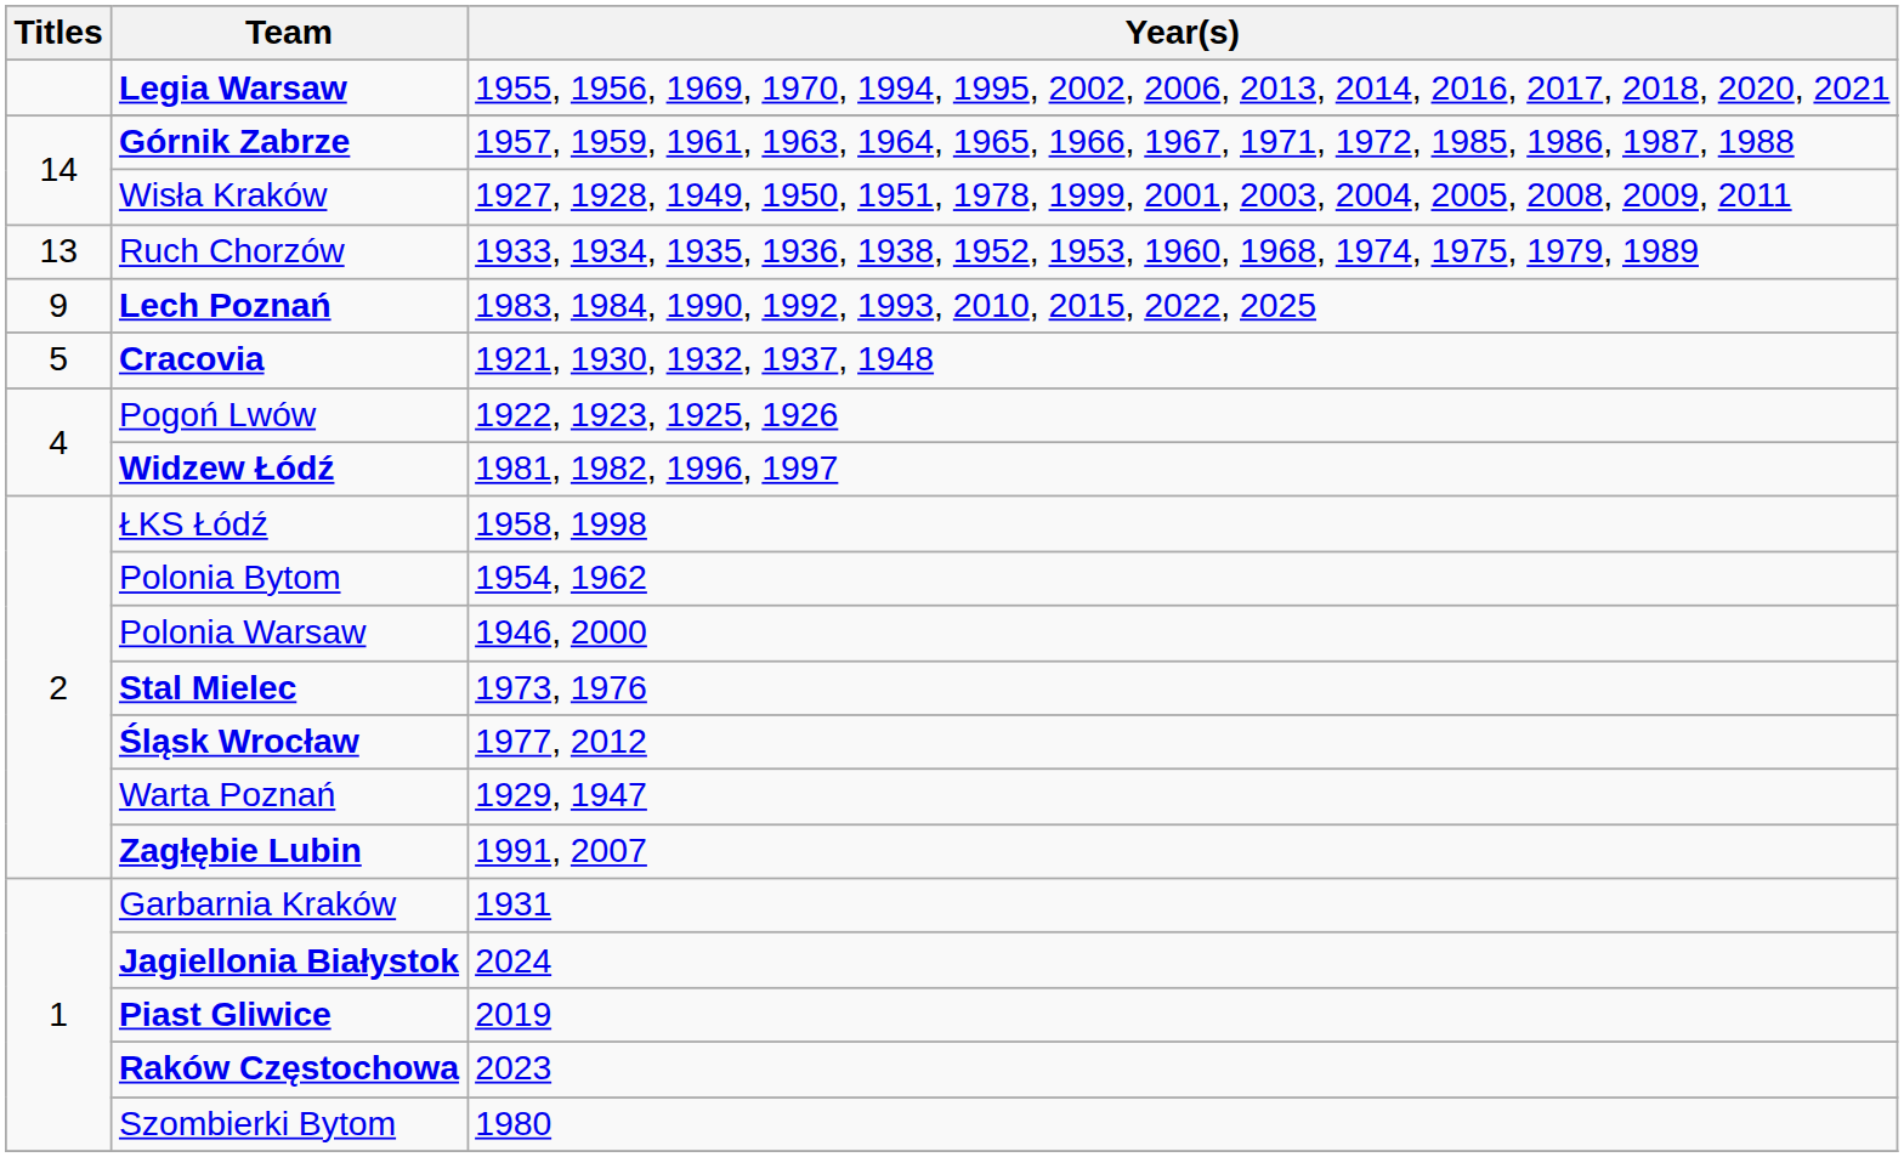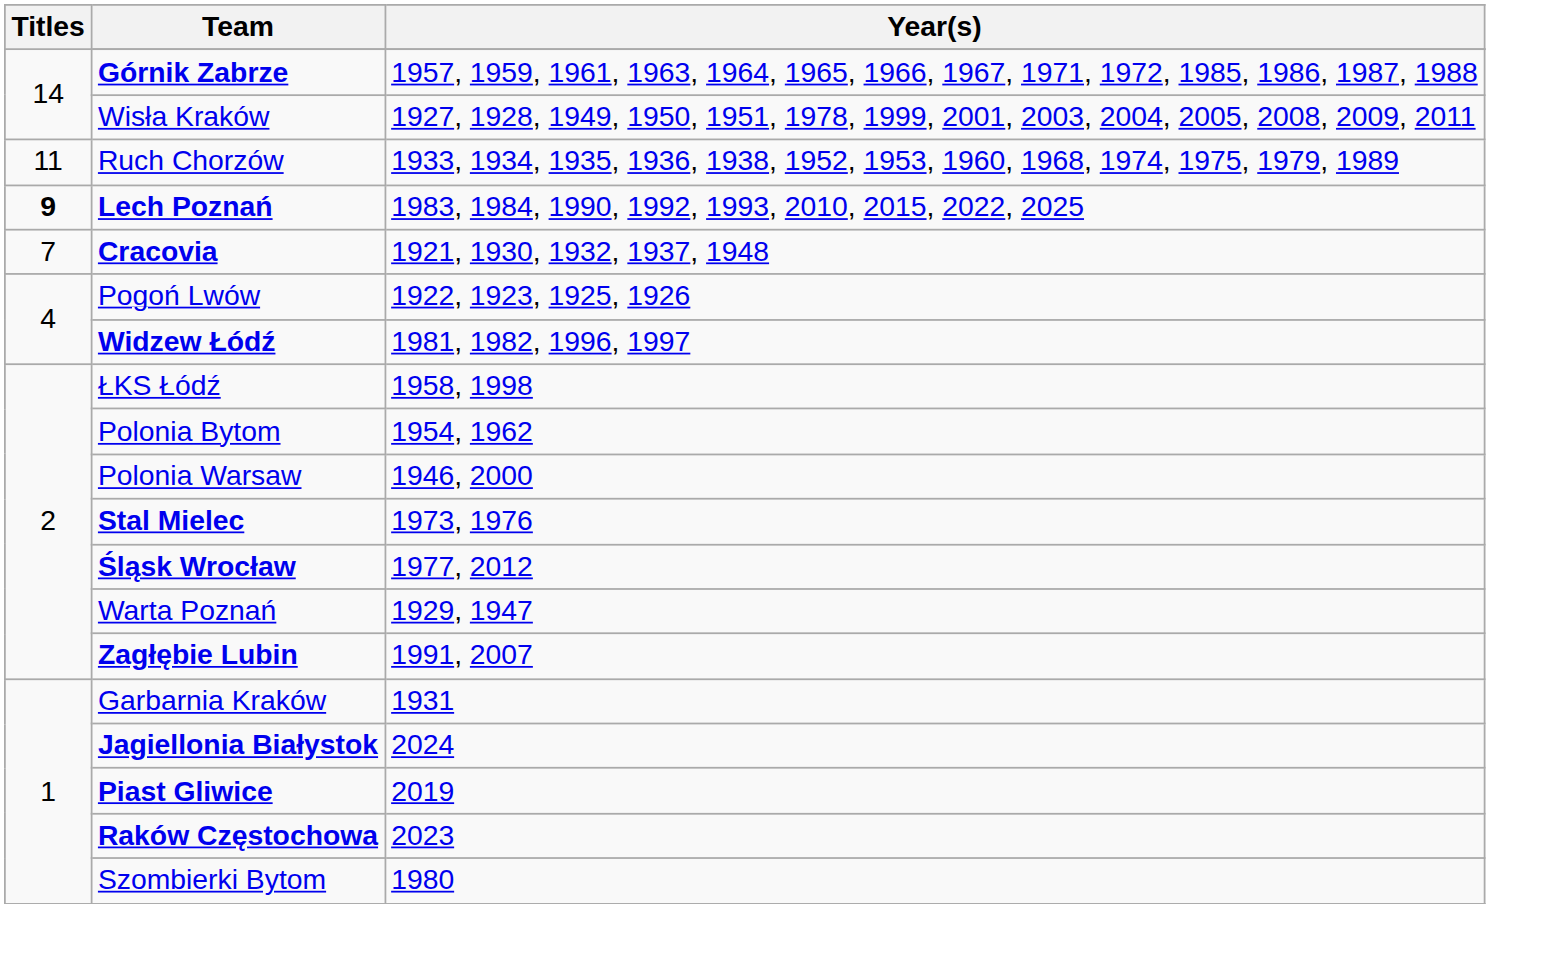 <table class="wikitable">
 <tr>
 <th><strong>Titles</strong></th>
 <th><strong>Team</strong></th>
 <th><strong>Year(s)</strong></th>
-</tr>
-<tr>
-<td></td>
-<td><strong><a href='#'>Legia Warsaw</a></strong></td>
-<td><a href='#'>1955</a>, <a href='#'>1956</a>, <a href='#'>1969</a>, <a href='#'>1970</a>, <a href='#'>1994</a>, <a href='#'>1995</a>, <a href='#'>2002</a>, <a href='#'>2006</a>, <a href='#'>2013</a>, <a href='#'>2014</a>, <a href='#'>2016</a>, <a href='#'>2017</a>, <a href='#'>2018</a>, <a href='#'>2020</a>, <a href='#'>2021</a></td>
 </tr>
 <tr>
 <td rowspan="3" style="text-align:center;">14</td>
 </tr>
 <tr>
 <td><strong><a href='#'>Górnik Zabrze</a></strong></td>
 <td><a href='#'>1957</a>, <a href='#'>1959</a>, <a href='#'>1961</a>, <a href='#'>1963</a>, <a href='#'>1964</a>, <a href='#'>1965</a>, <a href='#'>1966</a>, <a href='#'>1967</a>, <a href='#'>1971</a>, <a href='#'>1972</a>, <a href='#'>1985</a>, <a href='#'>1986</a>, <a href='#'>1987</a>, <a href='#'>1988</a></td>
 </tr>
 <tr>
 <td><a href='#'>Wisła Kraków</a></td>
 <td><a href='#'>1927</a>, <a href='#'>1928</a>, <a href='#'>1949</a>, <a href='#'>1950</a>, <a href='#'>1951</a>, <a href='#'>1978</a>, <a href='#'>1999</a>, <a href='#'>2001</a>, <a href='#'>2003</a>, <a href='#'>2004</a>, <a href='#'>2005</a>, <a href='#'>2008</a>, <a href='#'>2009</a>, <a href='#'>2011</a></td>
 </tr>
 <tr>
-<td rowspan="1" style="text-align:center;">13</td>
+<td rowspan="1" style="text-align:center;">11</td>
 <td><a href='#'>Ruch Chorzów</a></td>
 <td><a href='#'>1933</a>, <a href='#'>1934</a>, <a href='#'>1935</a>, <a href='#'>1936</a>, <a href='#'>1938</a>, <a href='#'>1952</a>, <a href='#'>1953</a>, <a href='#'>1960</a>, <a href='#'>1968</a>, <a href='#'>1974</a>, <a href='#'>1975</a>, <a href='#'>1979</a>, <a href='#'>1989</a></td>
 </tr>
 <tr>
-<td rowspan="1" style="text-align:center;">9</td>
+<td rowspan="1" style="text-align:center;"><strong>9</strong></td>
 <td><strong><a href='#'>Lech Poznań</a></strong></td>
 <td><a href='#'>1983</a>, <a href='#'>1984</a>, <a href='#'>1990</a>, <a href='#'>1992</a>, <a href='#'>1993</a>, <a href='#'>2010</a>, <a href='#'>2015</a>, <a href='#'>2022</a>, <a href='#'>2025</a></td>
 </tr>
 <tr>
-<td rowspan="1" style="text-align:center;">5</td>
+<td rowspan="1" style="text-align:center;">7</td>
 <td><strong><a href='#'>Cracovia</a></strong></td>
 <td><a href='#'>1921</a>, <a href='#'>1930</a>, <a href='#'>1932</a>, <a href='#'>1937</a>, <a href='#'>1948</a></td>
 </tr>
 <tr>
 <td rowspan="2" style="text-align:center;">4</td>
 <td><a href='#'>Pogoń Lwów</a></td>
 <td><a href='#'>1922</a>, <a href='#'>1923</a>, <a href='#'>1925</a>, <a href='#'>1926</a></td>
 </tr>
 <tr>
 <td><strong><a href='#'>Widzew Łódź</a></strong></td>
 <td><a href='#'>1981</a>, <a href='#'>1982</a>, <a href='#'>1996</a>, <a href='#'>1997</a></td>
 </tr>
 <tr>
 <td rowspan="7" style="text-align:center;">2</td>
 <td><a href='#'>ŁKS Łódź</a></td>
 <td><a href='#'>1958</a>, <a href='#'>1998</a></td>
 </tr>
 <tr>
 <td><a href='#'>Polonia Bytom</a></td>
 <td><a href='#'>1954</a>, <a href='#'>1962</a></td>
 </tr>
 <tr>
 <td><a href='#'>Polonia Warsaw</a></td>
 <td><a href='#'>1946</a>, <a href='#'>2000</a></td>
 </tr>
 <tr>
 <td><strong><a href='#'>Stal Mielec</a></strong></td>
 <td><a href='#'>1973</a>, <a href='#'>1976</a></td>
 </tr>
 <tr>
 <td><strong><a href='#'>Śląsk Wrocław</a></strong></td>
 <td><a href='#'>1977</a>, <a href='#'>2012</a></td>
 </tr>
 <tr>
 <td><a href='#'>Warta Poznań</a></td>
 <td><a href='#'>1929</a>, <a href='#'>1947</a></td>
 </tr>
 <tr>
 <td><strong><a href='#'>Zagłębie Lubin</a></strong></td>
 <td><a href='#'>1991</a>, <a href='#'>2007</a></td>
 </tr>
 <tr>
 <td rowspan="5" style="text-align:center;">1</td>
 <td><a href='#'>Garbarnia Kraków</a></td>
 <td><a href='#'>1931</a></td>
 </tr>
 <tr>
 <td><strong><a href='#'>Jagiellonia Białystok</a></strong></td>
 <td><a href='#'>2024</a></td>
 </tr>
 <tr>
 <td><strong><a href='#'>Piast Gliwice</a></strong></td>
 <td><a href='#'>2019</a></td>
 </tr>
 <tr>
 <td><strong><a href='#'>Raków Częstochowa</a></strong></td>
 <td><a href='#'>2023</a></td>
 </tr>
 <tr>
 <td><a href='#'>Szombierki Bytom</a></td>
 <td><a href='#'>1980</a></td>
 </tr>
 <tr>
 </tr>
 </table>
